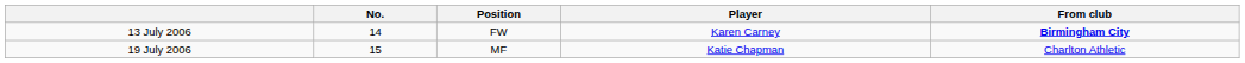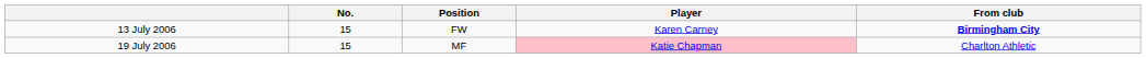 <table class="wikitable sortable" style="width:95%; text-align:center; font-size:85%; text-align:center;">
 <tr>
 <th width="25%"></th>
 <th width="10%">No.</th>
 <th width="10%">Position</th>
 <th>Player</th>
 <th width="25%">From club</th>
 </tr>
 <tr>
 <td>13 July 2006</td>
-<td>14</td>
+<td>15</td>
 <td>FW</td>
 <td> <a href='#'>Karen Carney</a></td>
 <td><strong> <a href='#'>Birmingham City</a></strong></td>
 </tr>
 <tr>
 <td>19 July 2006</td>
 <td>15</td>
 <td>MF</td>
-<td><em></em> <a href='#'>Katie Chapman</a></td>
+<td style="background: pink;"><em></em> <a href='#'>Katie Chapman</a></td>
 <td> <a href='#'>Charlton Athletic</a></td>
 </tr>
 </table>
